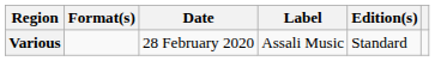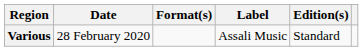 <table class="wikitable plainrowheaders">
 <tr>
 <th scope="col">Region</th>
+<th scope="col">Date</th>
 <th scope="col">Format(s)</th>
-<th scope="col">Date</th>
 <th scope="col">Label</th>
 <th scope="col">Edition(s)</th>
 <th scope="col"></th>
 </tr>
 <tr>
 <th scope="row">Various</th>
+<td>28 February 2020</td>
 <td></td>
-<td>28 February 2020</td>
 <td>Assali Music</td>
 <td>Standard</td>
 <td style="text-align:center;"></td>
 </tr>
 </table>
